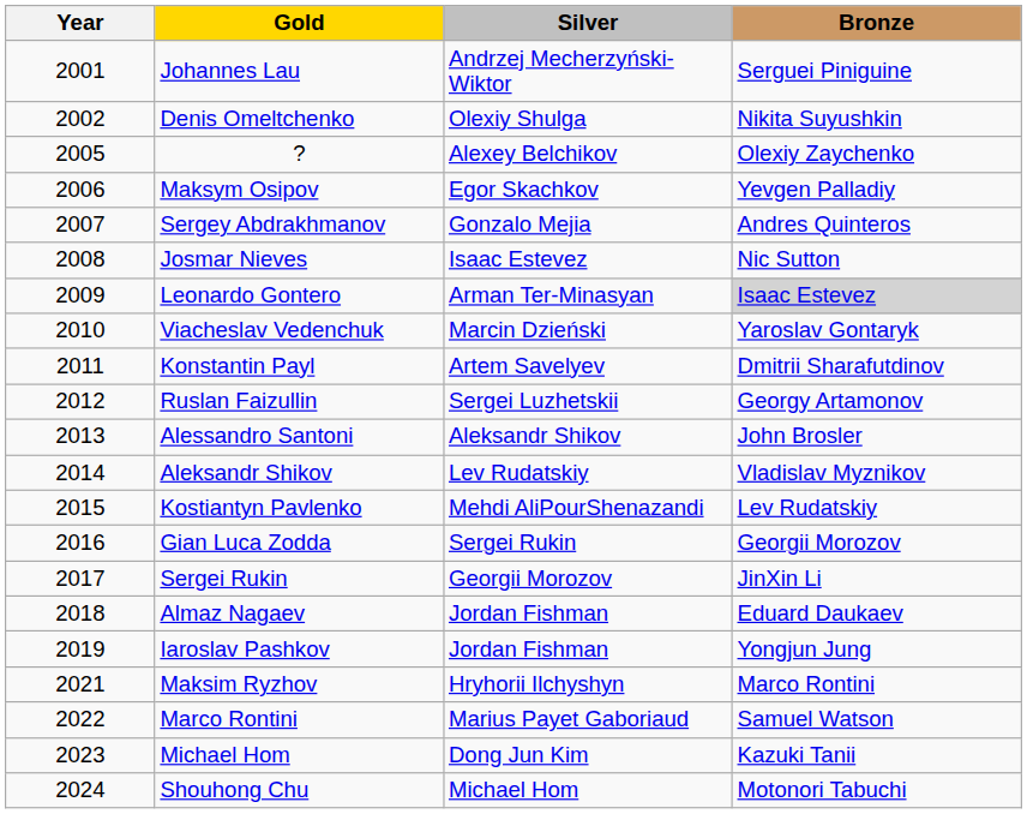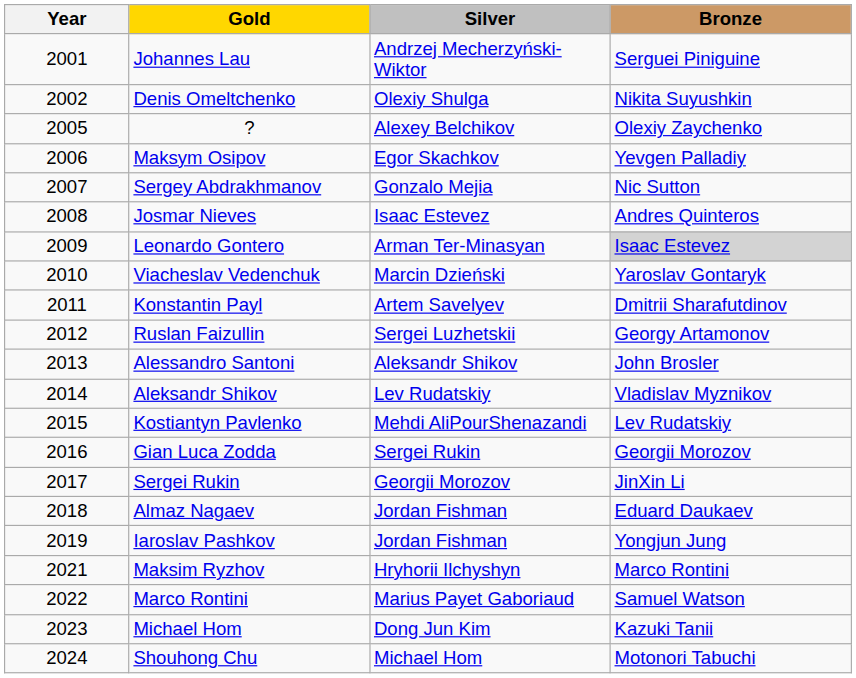 <table class="wikitable">
 <tr>
 <th width="100">Year</th>
 <th width="200" style="background:gold;">Gold</th>
 <th width="200" style="background:silver;">Silver</th>
 <th width="200" style="background:#CC9966;">Bronze</th>
 </tr>
 <tr>
 <td align="center">2001</td>
 <td> <a href='#'>Johannes Lau</a></td>
 <td> <a href='#'>Andrzej Mecherzyński-Wiktor</a></td>
 <td> <a href='#'>Serguei Piniguine</a></td>
 </tr>
 <tr>
 <td align="center">2002</td>
 <td> <a href='#'>Denis Omeltchenko</a></td>
 <td> <a href='#'>Olexiy Shulga</a></td>
 <td> <a href='#'>Nikita Suyushkin</a></td>
 </tr>
 <tr>
 <td align="center">2005</td>
 <td align="center">?</td>
 <td> <a href='#'>Alexey Belchikov</a></td>
 <td> <a href='#'>Olexiy Zaychenko</a></td>
 </tr>
 <tr>
 <td align="center">2006</td>
 <td> <a href='#'>Maksym Osipov</a></td>
 <td> <a href='#'>Egor Skachkov</a></td>
 <td> <a href='#'>Yevgen Palladiy</a></td>
 </tr>
 <tr>
 <td align="center">2007</td>
 <td> <a href='#'>Sergey Abdrakhmanov</a></td>
 <td> <a href='#'>Gonzalo Mejia</a></td>
-<td> <a href='#'>Andres Quinteros</a></td>
+<td> <a href='#'>Nic Sutton</a></td>
 </tr>
 <tr>
 <td align="center">2008</td>
 <td> <a href='#'>Josmar Nieves</a></td>
 <td> <a href='#'>Isaac Estevez</a></td>
-<td> <a href='#'>Nic Sutton</a></td>
+<td> <a href='#'>Andres Quinteros</a></td>
 </tr>
 <tr>
 <td align="center">2009</td>
 <td> <a href='#'>Leonardo Gontero</a></td>
 <td> <a href='#'>Arman Ter-Minasyan</a></td>
 <td style="background: lightgrey;"> <a href='#'>Isaac Estevez</a></td>
 </tr>
 <tr>
 <td align="center">2010</td>
 <td> <a href='#'>Viacheslav Vedenchuk</a></td>
 <td> <a href='#'>Marcin Dzieński</a></td>
 <td> <a href='#'>Yaroslav Gontaryk</a></td>
 </tr>
 <tr>
 <td align="center">2011</td>
 <td> <a href='#'>Konstantin Payl</a></td>
 <td> <a href='#'>Artem Savelyev</a></td>
 <td> <a href='#'>Dmitrii Sharafutdinov</a></td>
 </tr>
 <tr>
 <td align="center">2012</td>
 <td> <a href='#'>Ruslan Faizullin</a></td>
 <td> <a href='#'>Sergei Luzhetskii</a></td>
 <td> <a href='#'>Georgy Artamonov</a></td>
 </tr>
 <tr>
 <td align="center">2013</td>
 <td> <a href='#'>Alessandro Santoni</a></td>
 <td> <a href='#'>Aleksandr Shikov</a></td>
 <td> <a href='#'>John Brosler</a></td>
 </tr>
 <tr>
 <td align="center">2014</td>
 <td> <a href='#'>Aleksandr Shikov</a></td>
 <td> <a href='#'>Lev Rudatskiy</a></td>
 <td> <a href='#'>Vladislav Myznikov</a></td>
 </tr>
 <tr>
 <td align="center">2015</td>
 <td> <a href='#'>Kostiantyn Pavlenko</a></td>
 <td> <a href='#'>Mehdi AliPourShenazandi</a></td>
 <td> <a href='#'>Lev Rudatskiy</a></td>
 </tr>
 <tr>
 <td align="center">2016</td>
 <td> <a href='#'>Gian Luca Zodda</a></td>
 <td> <a href='#'>Sergei Rukin</a></td>
 <td> <a href='#'>Georgii Morozov</a></td>
 </tr>
 <tr>
 <td align="center">2017</td>
 <td> <a href='#'>Sergei Rukin</a></td>
 <td> <a href='#'>Georgii Morozov</a></td>
 <td> <a href='#'>JinXin Li</a></td>
 </tr>
 <tr>
 <td align="center">2018</td>
 <td> <a href='#'>Almaz Nagaev</a></td>
 <td> <a href='#'>Jordan Fishman</a></td>
 <td> <a href='#'>Eduard Daukaev</a></td>
 </tr>
 <tr>
 <td align="center">2019</td>
 <td> <a href='#'>Iaroslav Pashkov</a></td>
 <td> <a href='#'>Jordan Fishman</a></td>
 <td> <a href='#'>Yongjun Jung</a></td>
 </tr>
 <tr>
 <td align="center">2021</td>
 <td> <a href='#'>Maksim Ryzhov</a></td>
 <td> <a href='#'>Hryhorii Ilchyshyn</a></td>
 <td> <a href='#'>Marco Rontini</a></td>
 </tr>
 <tr>
 <td align="center">2022</td>
 <td> <a href='#'>Marco Rontini</a></td>
 <td> <a href='#'>Marius Payet Gaboriaud</a></td>
 <td> <a href='#'>Samuel Watson</a></td>
 </tr>
 <tr>
 <td align="center">2023</td>
 <td> <a href='#'>Michael Hom</a></td>
 <td> <a href='#'>Dong Jun Kim</a></td>
 <td> <a href='#'>Kazuki Tanii</a></td>
 </tr>
 <tr>
 <td align="center">2024</td>
 <td> <a href='#'>Shouhong Chu</a></td>
 <td> <a href='#'>Michael Hom</a></td>
 <td> <a href='#'>Motonori Tabuchi</a></td>
 </tr>
 </table>
